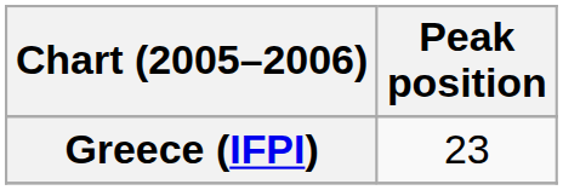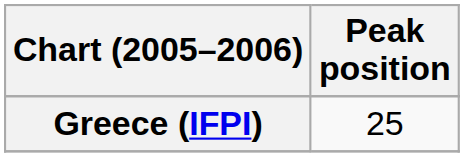 <table class="wikitable plainrowheaders sortable" style="text-align:center;">
 <tr>
 <th scope="col">Chart (2005–2006)</th>
 <th scope="col">Peak<br>position</th>
 </tr>
 <tr>
 </tr>
 <tr>
 </tr>
 <tr>
 </tr>
 <tr>
 </tr>
 <tr>
 <th scope="row">Greece (<a href='#'>IFPI</a>)</th>
-<td>23</td>
+<td>25</td>
 </tr>
 <tr>
 </tr>
 <tr>
 </tr>
 <tr>
 </tr>
 <tr>
 </tr>
 <tr>
 </tr>
 </table>
